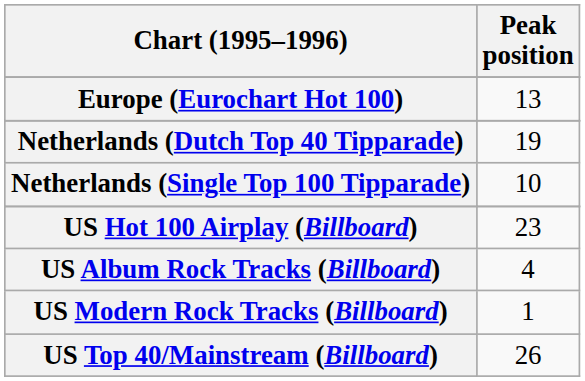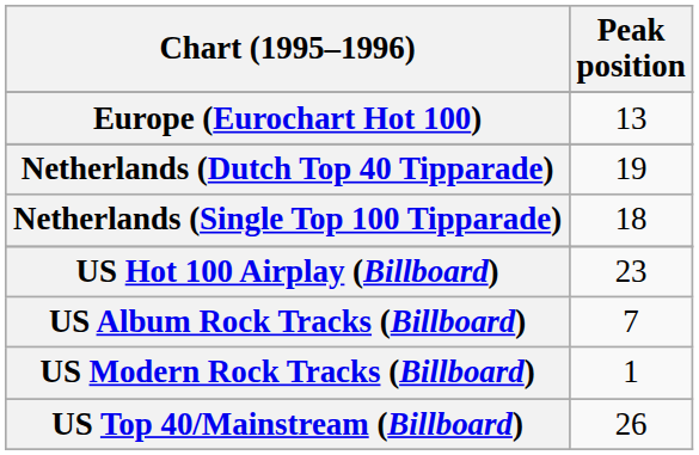 <table class="wikitable sortable plainrowheaders" style="text-align:center">
 <tr>
 <th>Chart (1995–1996)</th>
 <th>Peak<br>position</th>
 </tr>
 <tr>
 </tr>
 <tr>
 </tr>
 <tr>
 </tr>
 <tr>
 </tr>
 <tr>
 <th scope="row">Europe (<a href='#'>Eurochart Hot 100</a>)</th>
 <td>13</td>
 </tr>
 <tr>
 </tr>
 <tr>
 </tr>
 <tr>
 <th scope="row">Netherlands (<a href='#'>Dutch Top 40 Tipparade</a>)</th>
 <td>19</td>
 </tr>
 <tr>
 <th scope="row">Netherlands (<a href='#'>Single Top 100 Tipparade</a>)</th>
-<td>10</td>
+<td>18</td>
 </tr>
 <tr>
 </tr>
 <tr>
 </tr>
 <tr>
 </tr>
 <tr>
 <th scope="row">US <a href='#'>Hot 100 Airplay</a> (<em><a href='#'>Billboard</a></em>)</th>
 <td>23</td>
 </tr>
 <tr>
 <th scope="row">US <a href='#'>Album Rock Tracks</a> (<em><a href='#'>Billboard</a></em>)</th>
-<td>4</td>
+<td>7</td>
 </tr>
 <tr>
 <th scope="row">US <a href='#'>Modern Rock Tracks</a> (<em><a href='#'>Billboard</a></em>)</th>
 <td>1</td>
 </tr>
 <tr>
 <th scope="row">US <a href='#'>Top 40/Mainstream</a> (<em><a href='#'>Billboard</a></em>)</th>
 <td>26</td>
 </tr>
 </table>
